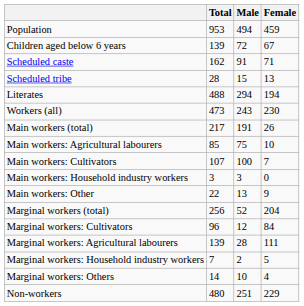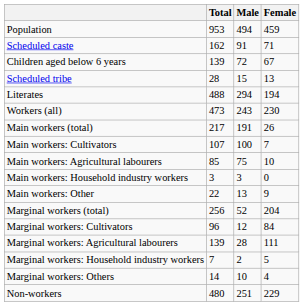 <table class="wikitable sortable">
 <tr>
 <th></th>
 <th>Total</th>
 <th>Male</th>
 <th>Female</th>
 </tr>
 <tr>
 <td>Population</td>
 <td>953</td>
 <td>494</td>
 <td>459</td>
 </tr>
 <tr>
+<td><a href='#'>Scheduled caste</a></td>
+<td>162</td>
+<td>91</td>
+<td>71</td>
+</tr>
+<tr>
 <td>Children aged below 6 years</td>
 <td>139</td>
 <td>72</td>
 <td>67</td>
-</tr>
-<tr>
-<td><a href='#'>Scheduled caste</a></td>
-<td>162</td>
-<td>91</td>
-<td>71</td>
 </tr>
 <tr>
 <td><a href='#'>Scheduled tribe</a></td>
 <td>28</td>
 <td>15</td>
 <td>13</td>
 </tr>
 <tr>
 <td>Literates</td>
 <td>488</td>
 <td>294</td>
 <td>194</td>
 </tr>
 <tr>
 <td>Workers (all)</td>
 <td>473</td>
 <td>243</td>
 <td>230</td>
 </tr>
 <tr>
 <td>Main workers (total)</td>
 <td>217</td>
 <td>191</td>
 <td>26</td>
 </tr>
 <tr>
+<td>Main workers: Cultivators</td>
+<td>107</td>
+<td>100</td>
+<td>7</td>
+</tr>
+<tr>
 <td>Main workers: Agricultural labourers</td>
 <td>85</td>
 <td>75</td>
 <td>10</td>
-</tr>
-<tr>
-<td>Main workers: Cultivators</td>
-<td>107</td>
-<td>100</td>
-<td>7</td>
 </tr>
 <tr>
 <td>Main workers: Household industry workers</td>
 <td>3</td>
 <td>3</td>
 <td>0</td>
 </tr>
 <tr>
 <td>Main workers: Other</td>
 <td>22</td>
 <td>13</td>
 <td>9</td>
 </tr>
 <tr>
 <td>Marginal workers (total)</td>
 <td>256</td>
 <td>52</td>
 <td>204</td>
 </tr>
 <tr>
 <td>Marginal workers: Cultivators</td>
 <td>96</td>
 <td>12</td>
 <td>84</td>
 </tr>
 <tr>
 <td>Marginal workers: Agricultural labourers</td>
 <td>139</td>
 <td>28</td>
 <td>111</td>
 </tr>
 <tr>
 <td>Marginal workers: Household industry workers</td>
 <td>7</td>
 <td>2</td>
 <td>5</td>
 </tr>
 <tr>
 <td>Marginal workers: Others</td>
 <td>14</td>
 <td>10</td>
 <td>4</td>
 </tr>
 <tr>
 <td>Non-workers</td>
 <td>480</td>
 <td>251</td>
 <td>229</td>
 </tr>
 </table>
